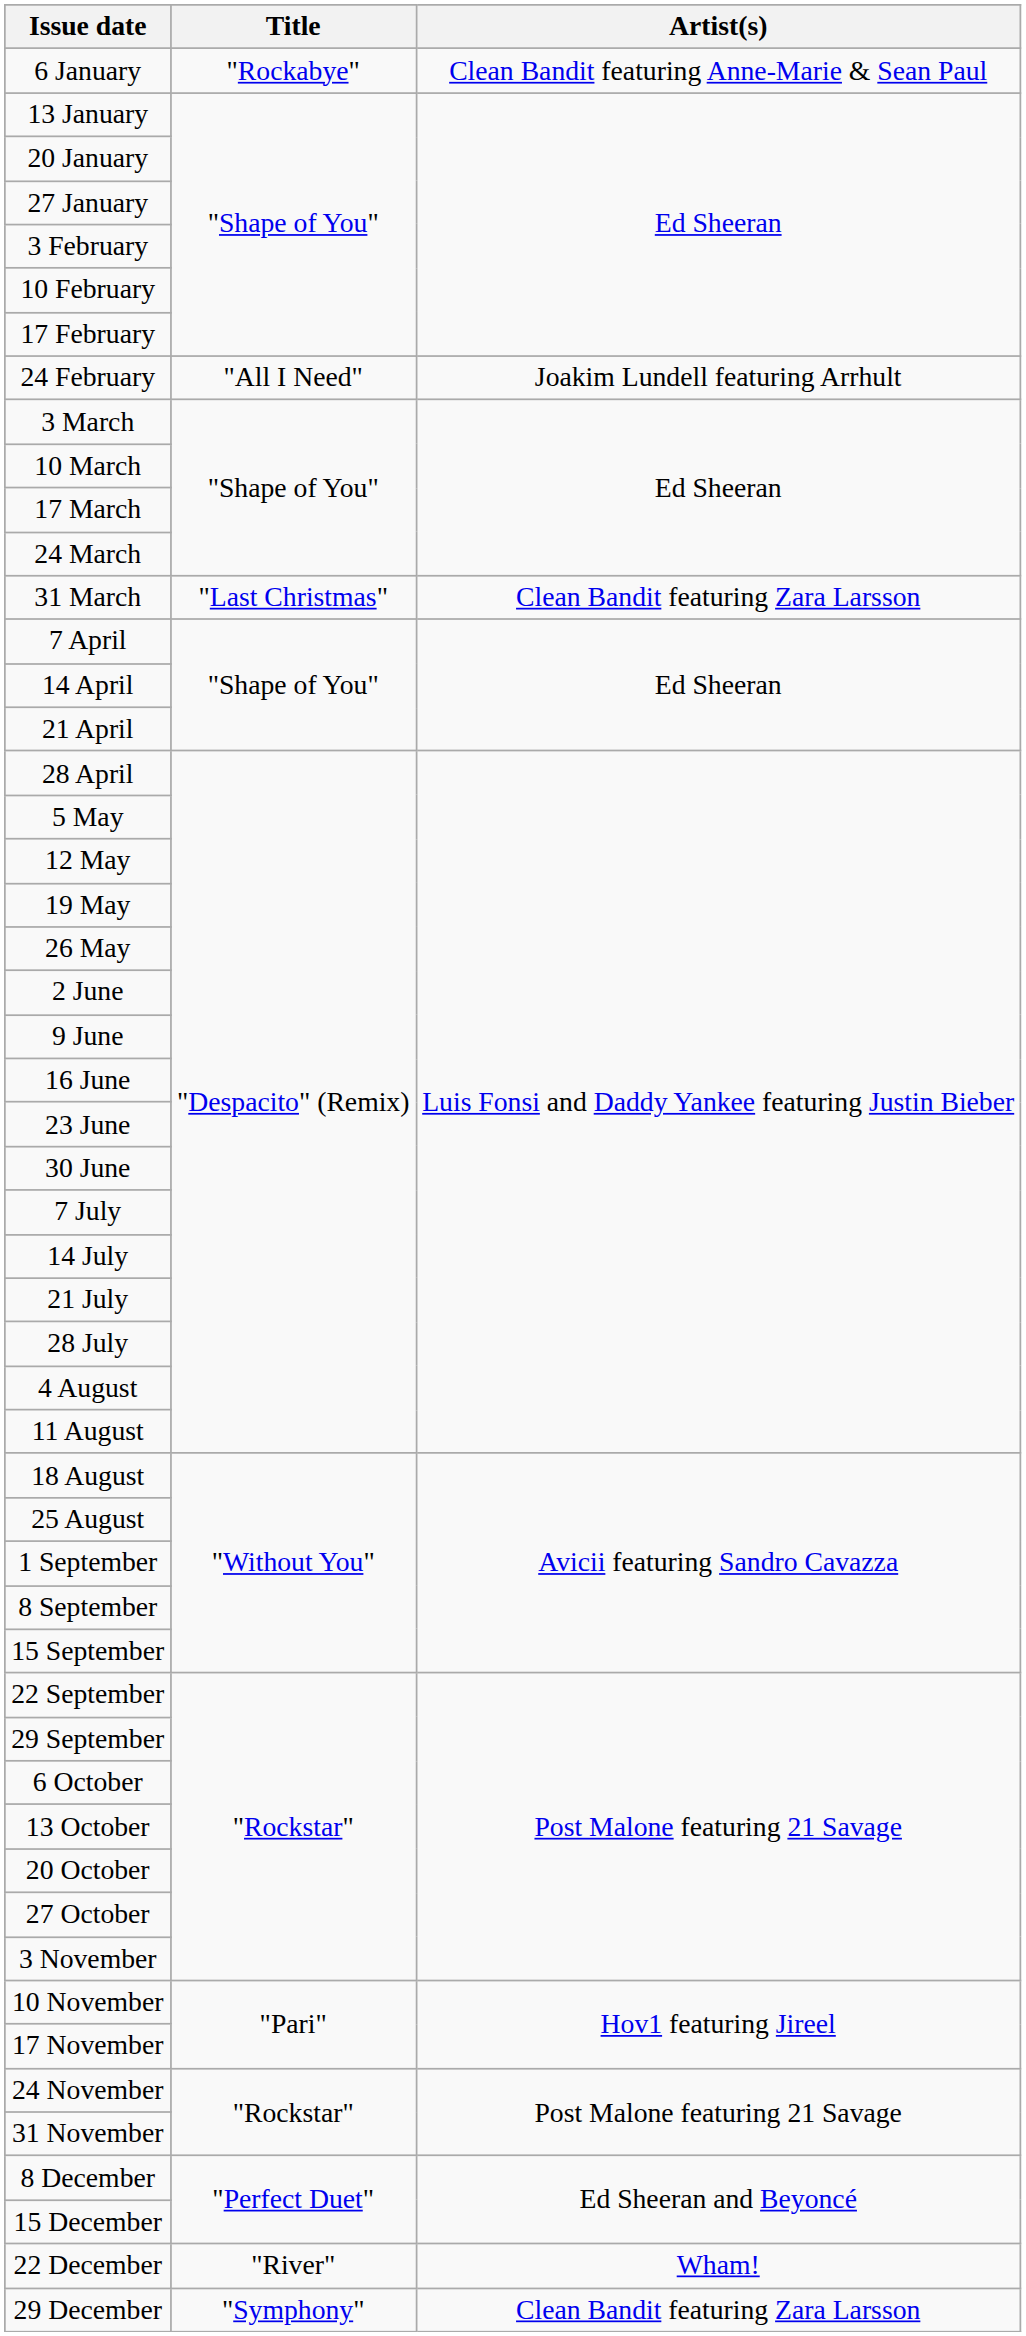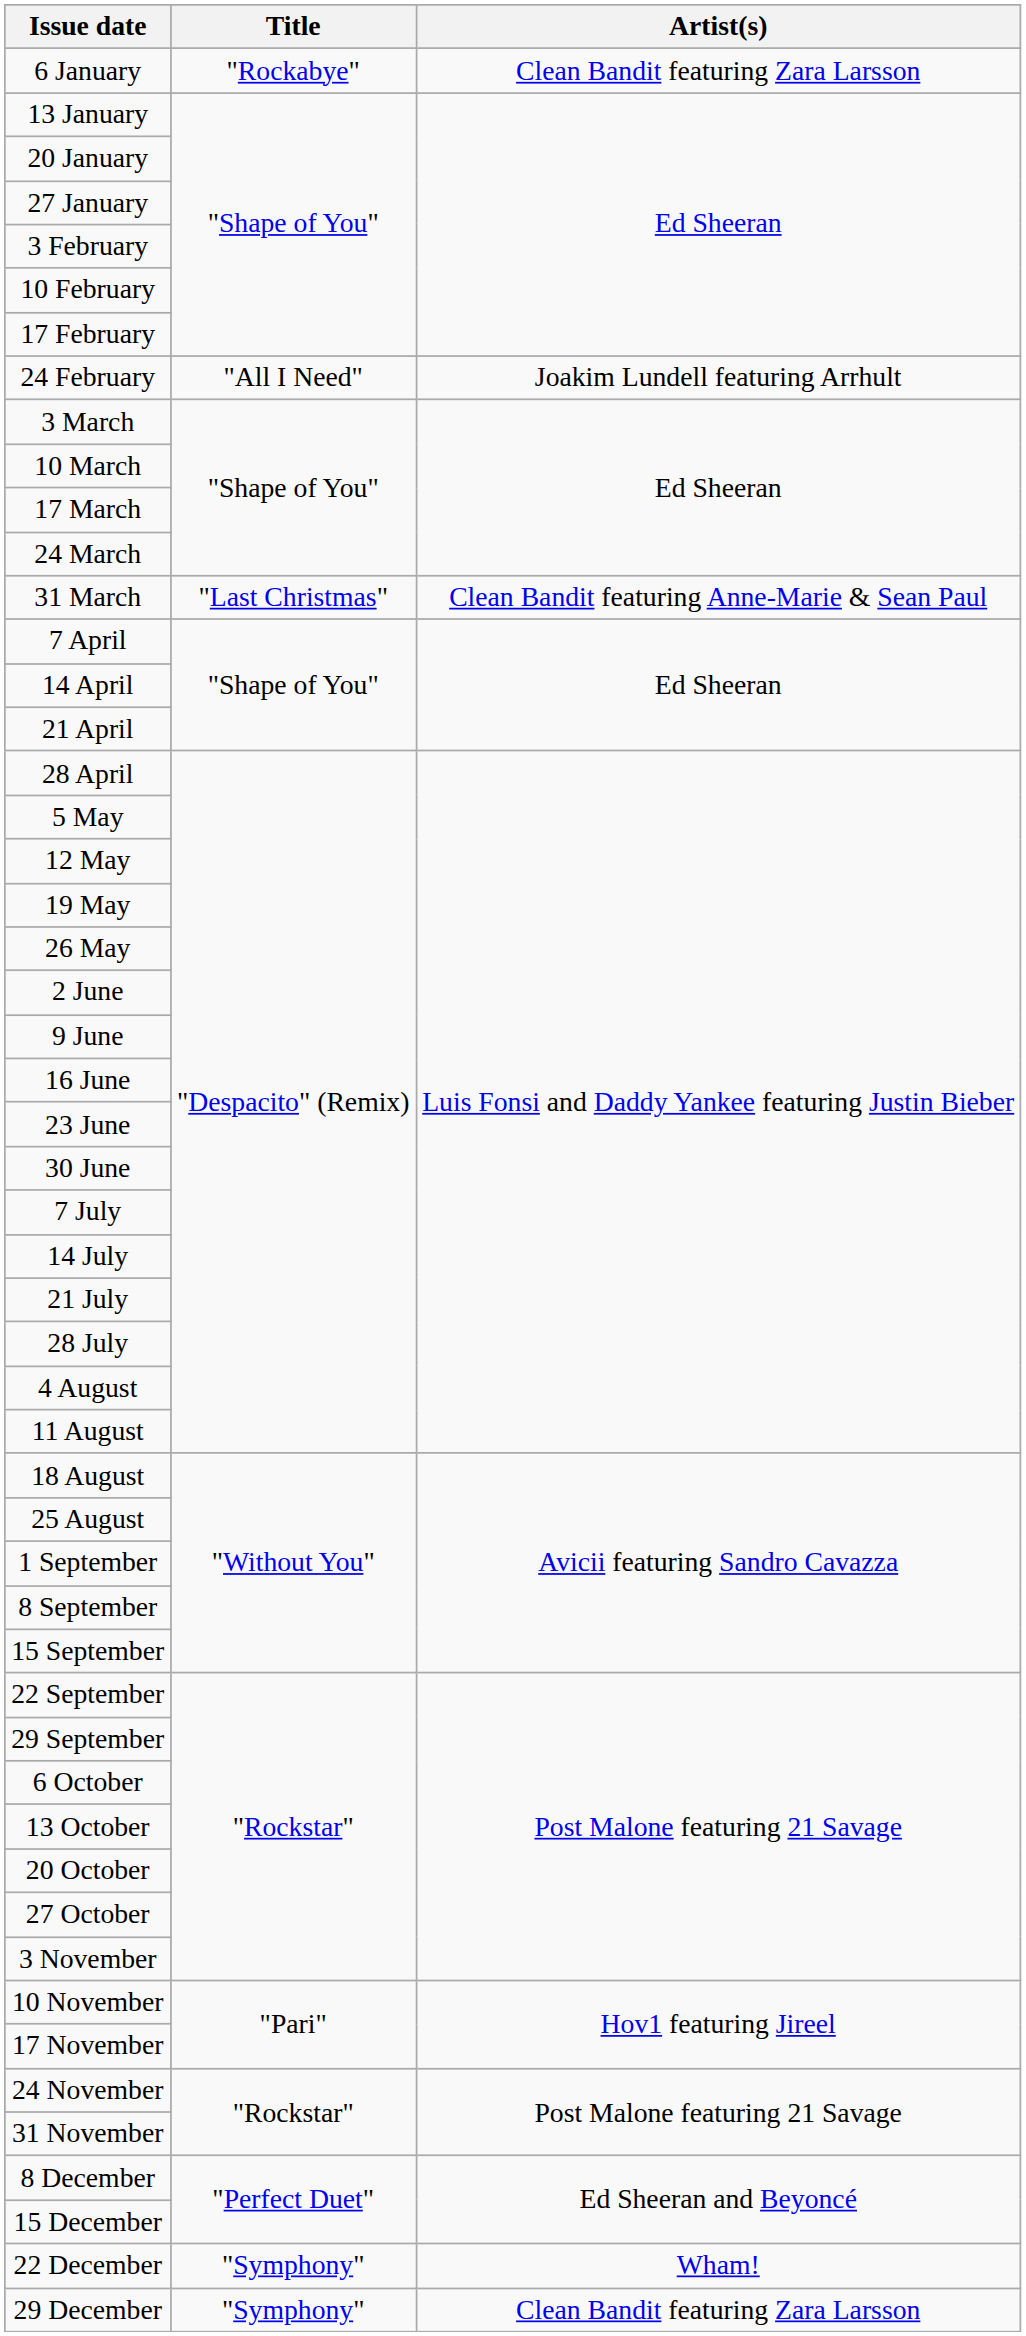 <table class="wikitable" style="text-align:center;">
 <tr>
 <th>Issue date</th>
 <th>Title</th>
 <th>Artist(s)</th>
 </tr>
 <tr>
 <td>6 January</td>
 <td>"<a href='#'>Rockabye</a>"</td>
-<td><a href='#'>Clean Bandit</a> featuring <a href='#'>Anne-Marie</a> & <a href='#'>Sean Paul</a></td>
+<td><a href='#'>Clean Bandit</a> featuring <a href='#'>Zara Larsson</a></td>
 </tr>
 <tr>
 <td>13 January</td>
 <td rowspan='6'>"<a href='#'>Shape of You</a>"</td>
 <td rowspan='6'><a href='#'>Ed Sheeran</a></td>
 </tr>
 <tr>
 <td>20 January</td>
 </tr>
 <tr>
 <td>27 January</td>
 </tr>
 <tr>
 <td>3 February</td>
 </tr>
 <tr>
 <td>10 February</td>
 </tr>
 <tr>
 <td>17 February</td>
 </tr>
 <tr>
 <td>24 February</td>
 <td>"All I Need"</td>
 <td>Joakim Lundell featuring Arrhult</td>
 </tr>
 <tr>
 <td>3 March</td>
 <td rowspan='4'>"Shape of You"</td>
 <td rowspan='4'>Ed Sheeran</td>
 </tr>
 <tr>
 <td>10 March</td>
 </tr>
 <tr>
 <td>17 March</td>
 </tr>
 <tr>
 <td>24 March</td>
 </tr>
 <tr>
 <td>31 March</td>
 <td>"<a href='#'>Last Christmas</a>"</td>
-<td><a href='#'>Clean Bandit</a> featuring <a href='#'>Zara Larsson</a></td>
+<td><a href='#'>Clean Bandit</a> featuring <a href='#'>Anne-Marie</a> & <a href='#'>Sean Paul</a></td>
 </tr>
 <tr>
 <td>7 April</td>
 <td rowspan='3'>"Shape of You"</td>
 <td rowspan='3'>Ed Sheeran</td>
 </tr>
 <tr>
 <td>14 April</td>
 </tr>
 <tr>
 <td>21 April</td>
 </tr>
 <tr>
 <td>28 April</td>
 <td rowspan='16'>"<a href='#'>Despacito</a>" (Remix)</td>
 <td rowspan='16'><a href='#'>Luis Fonsi</a> and <a href='#'>Daddy Yankee</a> featuring <a href='#'>Justin Bieber</a></td>
 </tr>
 <tr>
 <td>5 May</td>
 </tr>
 <tr>
 <td>12 May</td>
 </tr>
 <tr>
 <td>19 May</td>
 </tr>
 <tr>
 <td>26 May</td>
 </tr>
 <tr>
 <td>2 June</td>
 </tr>
 <tr>
 <td>9 June</td>
 </tr>
 <tr>
 <td>16 June</td>
 </tr>
 <tr>
 <td>23 June</td>
 </tr>
 <tr>
 <td>30 June</td>
 </tr>
 <tr>
 <td>7 July</td>
 </tr>
 <tr>
 <td>14 July</td>
 </tr>
 <tr>
 <td>21 July</td>
 </tr>
 <tr>
 <td>28 July</td>
 </tr>
 <tr>
 <td>4 August</td>
 </tr>
 <tr>
 <td>11 August</td>
 </tr>
 <tr>
 <td>18 August</td>
 <td rowspan='5'>"<a href='#'>Without You</a>"</td>
 <td rowspan='5'><a href='#'>Avicii</a> featuring <a href='#'>Sandro Cavazza</a></td>
 </tr>
 <tr>
 <td>25 August</td>
 </tr>
 <tr>
 <td>1 September</td>
 </tr>
 <tr>
 <td>8 September</td>
 </tr>
 <tr>
 <td>15 September</td>
 </tr>
 <tr>
 <td>22 September</td>
 <td rowspan='7'>"<a href='#'>Rockstar</a>"</td>
 <td rowspan='7'><a href='#'>Post Malone</a> featuring <a href='#'>21 Savage</a></td>
 </tr>
 <tr>
 <td>29 September</td>
 </tr>
 <tr>
 <td>6 October</td>
 </tr>
 <tr>
 <td>13 October</td>
 </tr>
 <tr>
 <td>20 October</td>
 </tr>
 <tr>
 <td>27 October</td>
 </tr>
 <tr>
 <td>3 November</td>
 </tr>
 <tr>
 <td>10 November</td>
 <td rowspan='2'>"Pari"</td>
 <td rowspan='2'><a href='#'>Hov1</a> featuring <a href='#'>Jireel</a></td>
 </tr>
 <tr>
 <td>17 November</td>
 </tr>
 <tr>
 <td>24 November</td>
 <td rowspan='2'>"Rockstar"</td>
 <td rowspan='2'>Post Malone featuring 21 Savage</td>
 </tr>
 <tr>
 <td>31 November</td>
 </tr>
 <tr>
 <td>8 December</td>
 <td rowspan='2'>"<a href='#'>Perfect Duet</a>"</td>
 <td rowspan='2'>Ed Sheeran and <a href='#'>Beyoncé</a></td>
 </tr>
 <tr>
 <td>15 December</td>
 </tr>
 <tr>
 <td>22 December</td>
-<td>"River"</td>
+<td>"<a href='#'>Symphony</a>"</td>
 <td><a href='#'>Wham!</a></td>
 </tr>
 <tr>
 <td>29 December</td>
 <td>"<a href='#'>Symphony</a>"</td>
 <td><a href='#'>Clean Bandit</a> featuring <a href='#'>Zara Larsson</a></td>
 </tr>
 </table>
